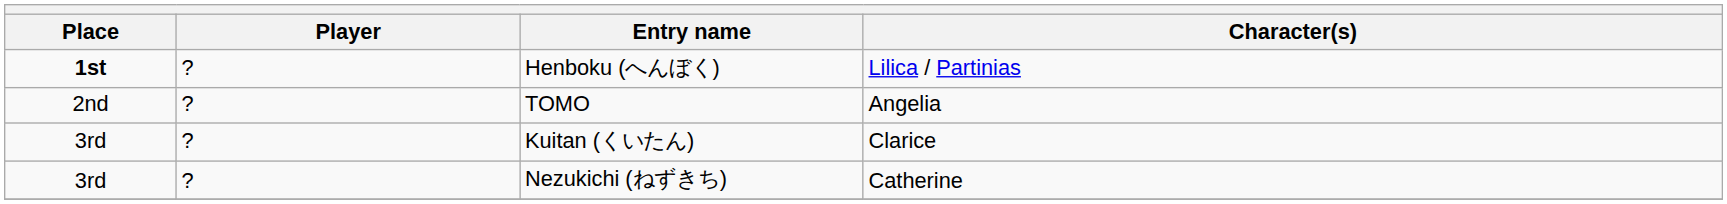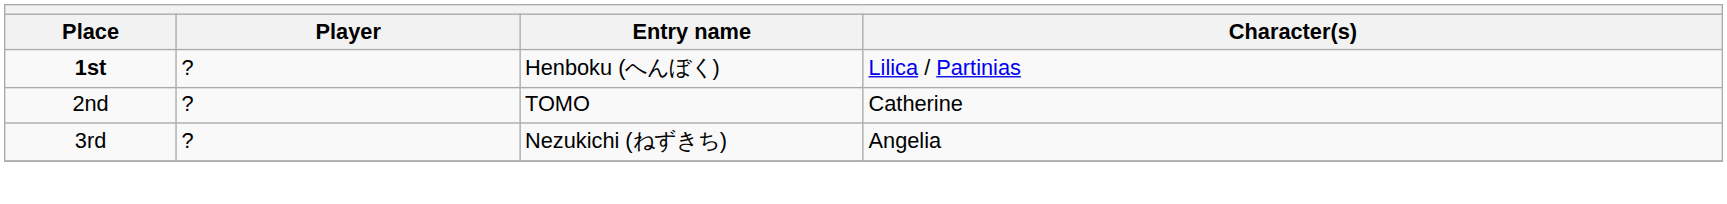 <table class="wikitable" width=100%>
 <tr>
 <th colspan=4></th>
 </tr>
 <tr>
 <th width=10%>Place</th>
 <th width=20%>Player</th>
 <th width=20%>Entry name</th>
 <th width=50%>Character(s)</th>
 </tr>
 <tr>
 <td align=center><strong>1st</strong></td>
 <td>?</td>
 <td>Henboku (へんぼく)</td>
 <td><a href='#'>Lilica</a> / <a href='#'>Partinias</a></td>
 </tr>
 <tr>
 <td align=center>2nd</td>
 <td>?</td>
 <td>TOMO</td>
-<td>Angelia</td>
-</tr>
-<tr>
-<td align=center>3rd</td>
-<td>?</td>
-<td>Kuitan (くいたん)</td>
-<td>Clarice</td>
+<td>Catherine</td>
 </tr>
 <tr>
 <td align=center>3rd</td>
 <td>?</td>
 <td>Nezukichi (ねずきち)</td>
-<td>Catherine</td>
+<td>Angelia</td>
 </tr>
 <tr>
 </tr>
 </table>
